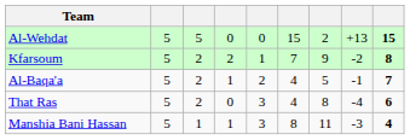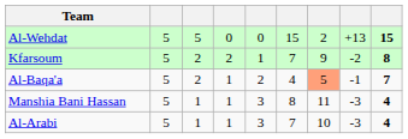 <table class="wikitable" style="text-align: center;">
 <tr>
 <th width=165>Team</th>
 <th width=30></th>
 <th width=30></th>
 <th width=30></th>
 <th width=30></th>
 <th width=30></th>
 <th width=30></th>
 <th width=30></th>
 <th width=30></th>
 </tr>
 <tr bgcolor=#ccffcc>
 <td align=left><a href='#'>Al-Wehdat</a></td>
 <td>5</td>
 <td>5</td>
 <td>0</td>
 <td>0</td>
 <td>15</td>
 <td>2</td>
 <td>+13</td>
 <td><strong>15</strong></td>
 </tr>
 <tr bgcolor=#ccffcc>
 <td align=left><a href='#'>Kfarsoum</a></td>
 <td>5</td>
 <td>2</td>
 <td>2</td>
 <td>1</td>
 <td>7</td>
 <td>9</td>
 <td>-2</td>
 <td><strong>8</strong></td>
 </tr>
 <tr>
 <td align=left><a href='#'>Al-Baqa'a</a></td>
 <td>5</td>
 <td>2</td>
 <td>1</td>
 <td>2</td>
 <td>4</td>
-<td>5</td>
+<td style="background: lightsalmon;">5</td>
 <td>-1</td>
 <td><strong>7</strong></td>
-</tr>
-<tr>
-<td align=left><a href='#'>That Ras</a></td>
-<td>5</td>
-<td>2</td>
-<td>0</td>
-<td>3</td>
-<td>4</td>
-<td>8</td>
-<td>-4</td>
-<td><strong>6</strong></td>
 </tr>
 <tr>
 <td align=left><a href='#'>Manshia Bani Hassan</a></td>
 <td>5</td>
 <td>1</td>
 <td>1</td>
 <td>3</td>
 <td>8</td>
 <td>11</td>
 <td>-3</td>
 <td><strong>4</strong></td>
 </tr>
+<tr>
+<td align=left><a href='#'>Al-Arabi</a></td>
+<td>5</td>
+<td>1</td>
+<td>1</td>
+<td>3</td>
+<td>7</td>
+<td>10</td>
+<td>-3</td>
+<td><strong>4</strong></td>
+</tr>
 </table>
